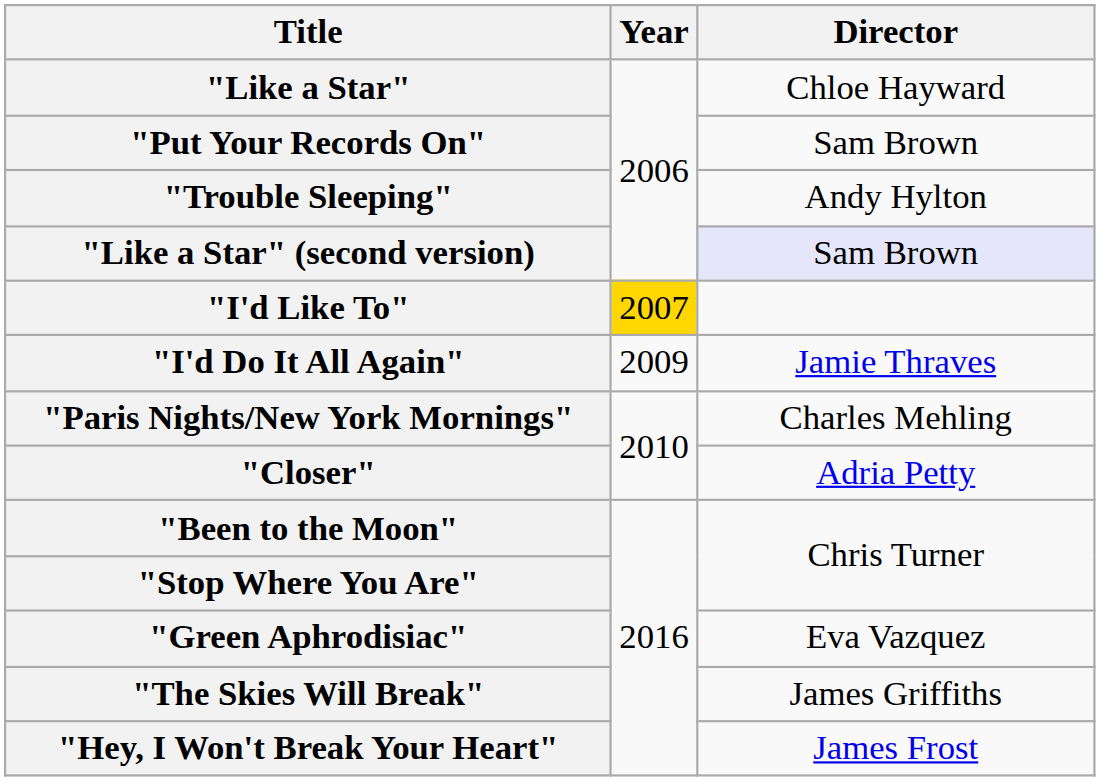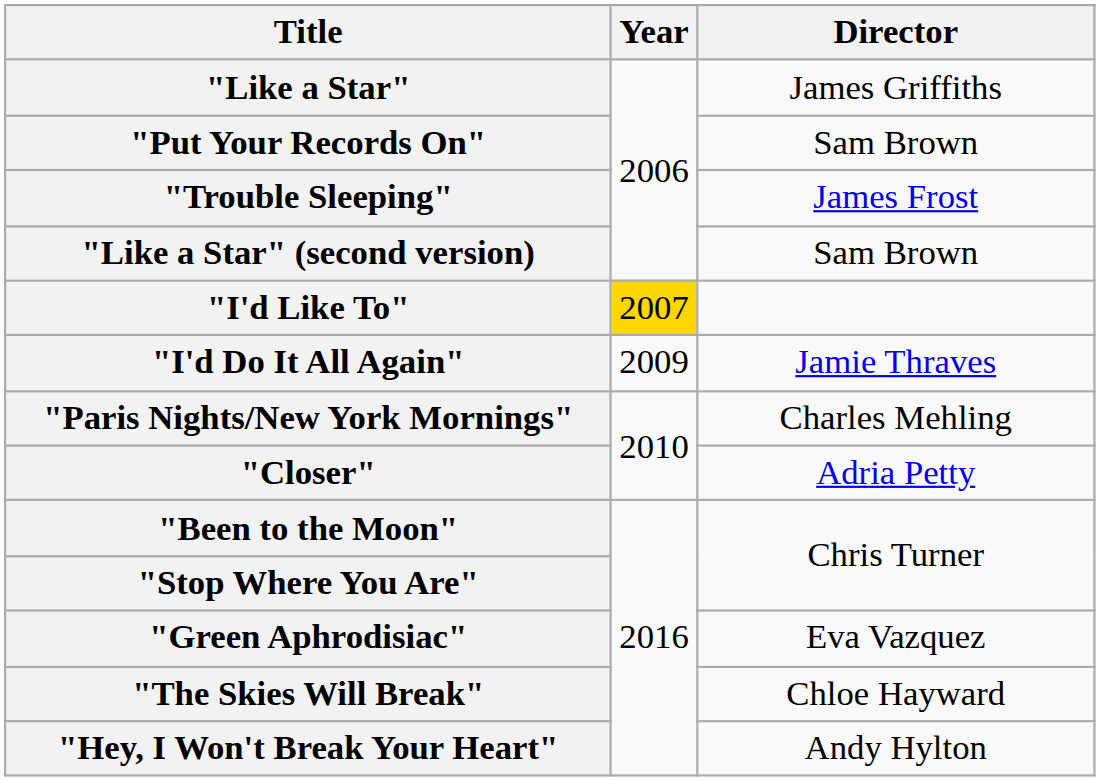 <table class="wikitable plainrowheaders" style="text-align:center;">
 <tr>
 <th scope="col" style="width:17em;">Title</th>
 <th scope="col">Year</th>
 <th scope="col" style="width:11em;">Director</th>
 </tr>
 <tr>
 <th scope="row">"Like a Star"</th>
 <td rowspan="4">2006</td>
-<td>Chloe Hayward</td>
+<td>James Griffiths</td>
 </tr>
 <tr>
 <th scope="row">"Put Your Records On"</th>
 <td>Sam Brown</td>
 </tr>
 <tr>
 <th scope="row">"Trouble Sleeping"</th>
-<td>Andy Hylton</td>
+<td><a href='#'>James Frost</a></td>
 </tr>
 <tr>
 <th scope="row">"Like a Star" (second version)</th>
-<td style="background: lavender;">Sam Brown</td>
+<td>Sam Brown</td>
 </tr>
 <tr>
 <th scope="row">"I'd Like To"</th>
 <td style="background: gold;">2007</td>
 <td></td>
 </tr>
 <tr>
 <th scope="row">"I'd Do It All Again"</th>
 <td>2009</td>
 <td><a href='#'>Jamie Thraves</a></td>
 </tr>
 <tr>
 <th scope="row">"Paris Nights/New York Mornings"</th>
 <td rowspan="2">2010</td>
 <td>Charles Mehling</td>
 </tr>
 <tr>
 <th scope="row">"Closer"</th>
 <td><a href='#'>Adria Petty</a></td>
 </tr>
 <tr>
 <th scope="row">"Been to the Moon"</th>
 <td rowspan="5">2016</td>
 <td rowspan="2">Chris Turner</td>
 </tr>
 <tr>
 <th scope="row">"Stop Where You Are"</th>
 </tr>
 <tr>
 <th scope="row">"Green Aphrodisiac"</th>
 <td>Eva Vazquez</td>
 </tr>
 <tr>
 <th scope="row">"The Skies Will Break"</th>
-<td>James Griffiths</td>
+<td>Chloe Hayward</td>
 </tr>
 <tr>
 <th scope="row">"Hey, I Won't Break Your Heart"</th>
-<td><a href='#'>James Frost</a></td>
+<td>Andy Hylton</td>
 </tr>
 </table>
